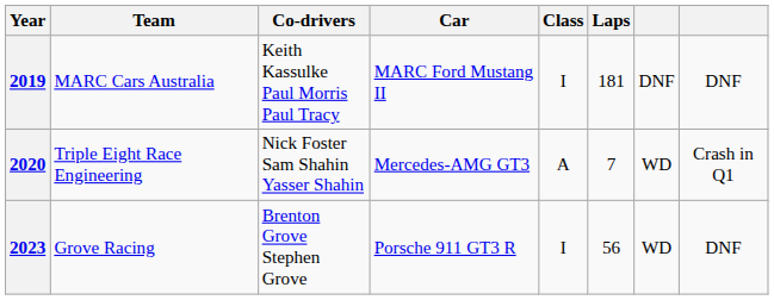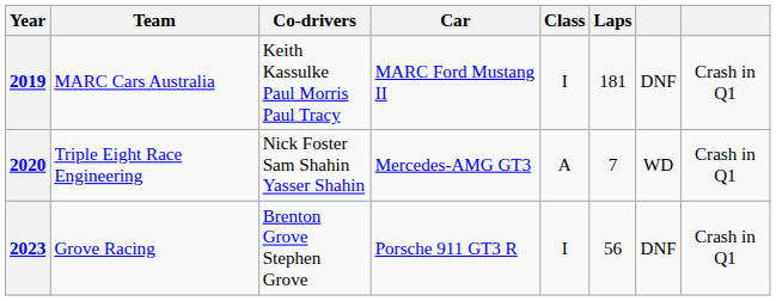 <table class="wikitable" style="font-size: 90%;">
 <tr>
 <th>Year</th>
 <th>Team</th>
 <th>Co-drivers</th>
 <th>Car</th>
 <th>Class</th>
 <th>Laps</th>
 <th></th>
 <th></th>
 </tr>
 <tr>
 <th><a href='#'>2019</a></th>
 <td> <a href='#'>MARC Cars Australia</a></td>
 <td> Keith Kassulke<br> <a href='#'>Paul Morris</a><br> <a href='#'>Paul Tracy</a></td>
 <td><a href='#'>MARC Ford Mustang II</a></td>
 <td align=center>I</td>
 <td align=center>181</td>
 <td align=center>DNF</td>
-<td align=center>DNF</td>
+<td align=center>Crash in Q1</td>
 </tr>
 <tr>
 <th><a href='#'>2020</a></th>
 <td> <a href='#'>Triple Eight Race Engineering</a></td>
 <td> Nick Foster<br> Sam Shahin<br> <a href='#'>Yasser Shahin</a></td>
 <td><a href='#'>Mercedes-AMG GT3</a></td>
 <td align=center>A</td>
 <td align=center>7</td>
 <td align=center>WD</td>
 <td align=center>Crash in Q1</td>
 </tr>
 <tr>
 <th><a href='#'>2023</a></th>
 <td> <a href='#'>Grove Racing</a></td>
 <td> <a href='#'>Brenton Grove</a><br> Stephen Grove</td>
 <td><a href='#'>Porsche 911 GT3 R</a></td>
 <td align=center>I</td>
 <td align=center>56</td>
-<td align=center>WD</td>
 <td align=center>DNF</td>
+<td align=center>Crash in Q1</td>
 </tr>
 </table>
